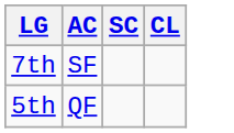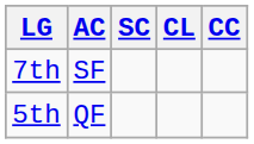 <table class="wikitable" style="text-align:center;">
 <tr>
 <th><a href='#'>LG</a></th>
 <th><a href='#'>AC</a></th>
 <th><a href='#'>SC</a></th>
 <th><a href='#'>CL</a></th>
+<th><a href='#'>CC</a></th>
 </tr>
 <tr>
 <td><a href='#'>7th</a></td>
 <td><a href='#'>SF</a></td>
+<td></td>
 <td></td>
 <td></td>
 </tr>
 <tr>
 <td><a href='#'>5th</a></td>
 <td><a href='#'>QF</a></td>
 <td></td>
 <td></td>
+<td></td>
 </tr>
 </table>
